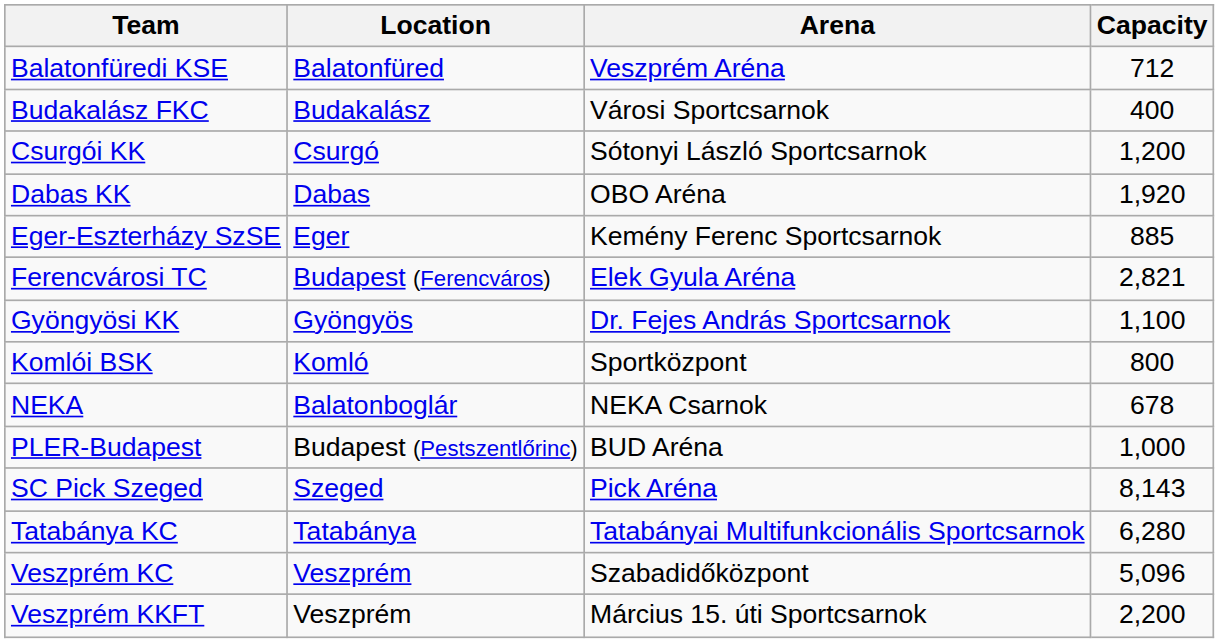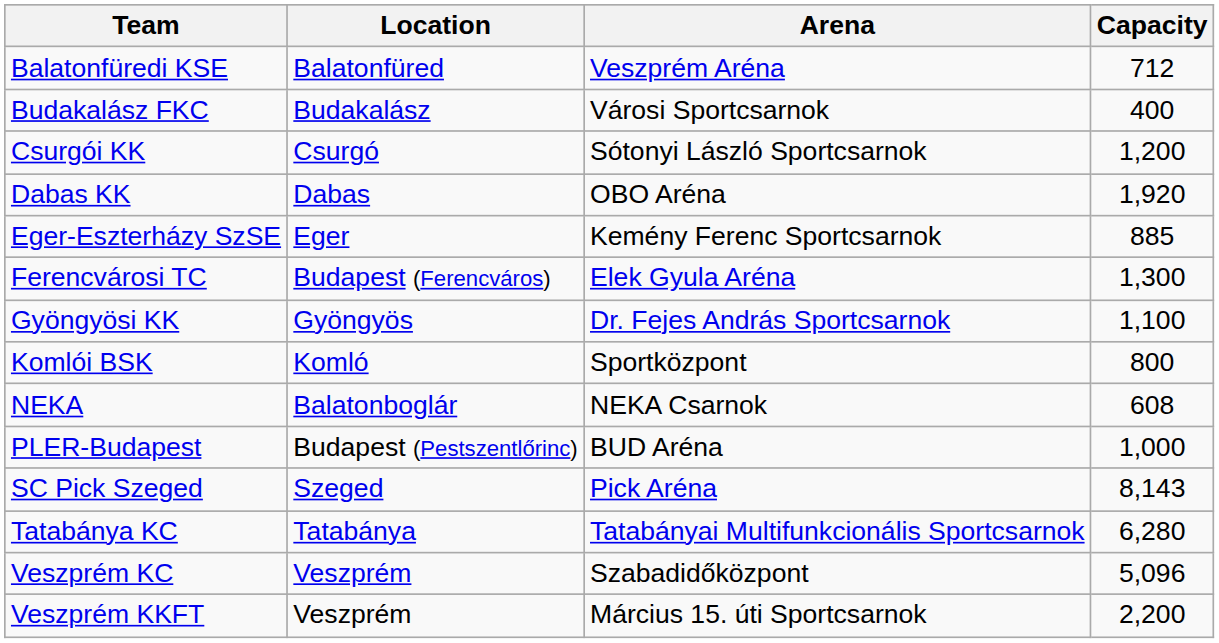 <table class="wikitable sortable" style="text-align: left;">
 <tr>
 <th>Team</th>
 <th>Location</th>
 <th>Arena</th>
 <th>Capacity</th>
 </tr>
 <tr>
 <td><a href='#'>Balatonfüredi KSE</a></td>
 <td><a href='#'>Balatonfüred</a></td>
 <td><a href='#'>Veszprém Aréna</a></td>
 <td align="center">712</td>
 </tr>
 <tr>
 <td><a href='#'>Budakalász FKC</a></td>
 <td><a href='#'>Budakalász</a></td>
 <td>Városi Sportcsarnok</td>
 <td align="center">400</td>
 </tr>
 <tr>
 <td><a href='#'>Csurgói KK</a></td>
 <td><a href='#'>Csurgó</a></td>
 <td>Sótonyi László Sportcsarnok</td>
 <td align="center">1,200</td>
 </tr>
 <tr>
 <td><a href='#'>Dabas KK</a></td>
 <td><a href='#'>Dabas</a></td>
 <td>OBO Aréna</td>
 <td align="center">1,920</td>
 </tr>
 <tr>
 <td><a href='#'>Eger-Eszterházy SzSE</a></td>
 <td><a href='#'>Eger</a></td>
 <td>Kemény Ferenc Sportcsarnok</td>
 <td align="center">885</td>
 </tr>
 <tr>
 <td><a href='#'>Ferencvárosi TC</a></td>
 <td><a href='#'>Budapest</a> <small>(<a href='#'>Ferencváros</a>)</small></td>
 <td><a href='#'>Elek Gyula Aréna</a></td>
-<td align="center">2,821</td>
+<td align="center">1,300</td>
 </tr>
 <tr>
 <td><a href='#'>Gyöngyösi KK</a></td>
 <td><a href='#'>Gyöngyös</a></td>
 <td><a href='#'>Dr. Fejes András Sportcsarnok</a></td>
 <td align="center">1,100</td>
 </tr>
 <tr>
 <td><a href='#'>Komlói BSK</a></td>
 <td><a href='#'>Komló</a></td>
 <td>Sportközpont</td>
 <td align="center">800</td>
 </tr>
 <tr>
 <td><a href='#'>NEKA</a></td>
 <td><a href='#'>Balatonboglár</a></td>
 <td>NEKA Csarnok</td>
-<td align="center">678</td>
+<td align="center">608</td>
 </tr>
 <tr>
 <td><a href='#'>PLER-Budapest</a></td>
 <td>Budapest <small>(<a href='#'>Pestszentlőrinc</a>)</small></td>
 <td>BUD Aréna</td>
 <td align="center">1,000</td>
 </tr>
 <tr>
 <td><a href='#'>SC Pick Szeged</a></td>
 <td><a href='#'>Szeged</a></td>
 <td><a href='#'>Pick Aréna</a></td>
 <td align="center">8,143</td>
 </tr>
 <tr>
 <td><a href='#'>Tatabánya KC</a></td>
 <td><a href='#'>Tatabánya</a></td>
 <td><a href='#'>Tatabányai Multifunkcionális Sportcsarnok</a></td>
 <td align="center">6,280</td>
 </tr>
 <tr>
 <td><a href='#'>Veszprém KC</a></td>
 <td><a href='#'>Veszprém</a></td>
 <td>Szabadidőközpont</td>
 <td align="center">5,096</td>
 </tr>
 <tr>
 <td><a href='#'>Veszprém KKFT</a></td>
 <td>Veszprém</td>
 <td>Március 15. úti Sportcsarnok</td>
 <td align="center">2,200</td>
 </tr>
 </table>
